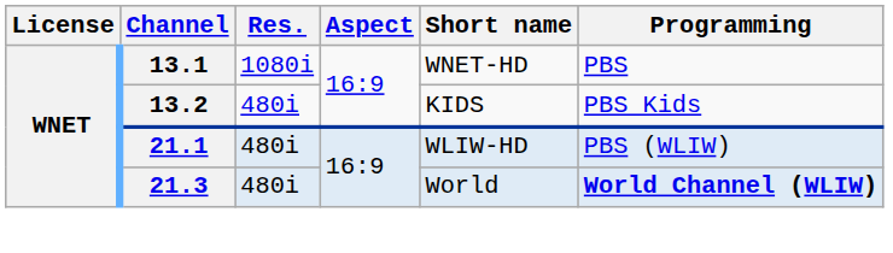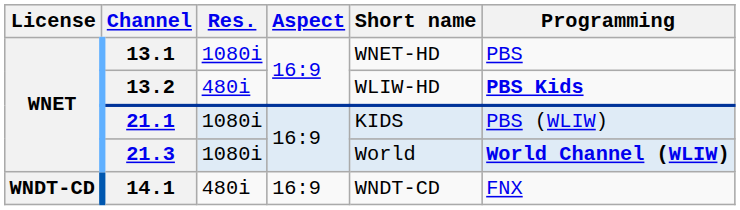 <table class="wikitable">
 <tr>
 <th scope = "col">License</th>
 <th scope = "col"><a href='#'>Channel</a></th>
 <th scope = "col"><a href='#'>Res.</a></th>
 <th scope = "col"><a href='#'>Aspect</a></th>
 <th scope = "col">Short name</th>
 <th scope = "col">Programming</th>
 </tr>
 <tr>
 <th rowspan = "4" style="border-right: 4px solid #60B0FF;">WNET</th>
 <th scope = "row">13.1</th>
 <td><a href='#'>1080i</a></td>
 <td rowspan="2"><a href='#'>16:9</a></td>
 <td>WNET-HD</td>
 <td><a href='#'>PBS</a></td>
 </tr>
 <tr>
 <th scope = "row">13.2</th>
 <td><a href='#'>480i</a></td>
-<td>KIDS</td>
-<td><a href='#'>PBS Kids</a></td>
+<td>WLIW-HD</td>
+<td><strong><a href='#'>PBS Kids</a></strong></td>
 </tr>
 <tr style="background-color:#DFEBF6; border-top: 2px solid #003399;">
 <th scope = "row"><a href='#'>21.1</a></th>
-<td>480i</td>
+<td>1080i</td>
 <td rowspan=2>16:9</td>
-<td>WLIW-HD</td>
+<td>KIDS</td>
 <td><a href='#'>PBS</a> (<a href='#'>WLIW</a>)</td>
 </tr>
 <tr style="background-color:#DFEBF6;">
 <th scope = "row"><a href='#'>21.3</a></th>
-<td>480i</td>
+<td>1080i</td>
 <td>World</td>
 <td><strong><a href='#'>World Channel</a> (<a href='#'>WLIW</a>)</strong></td>
 </tr>
+<tr>
+<th rowspan = "row" scope = "row" style="border-right: 4px solid #0057AF;">WNDT-CD</th>
+<th scope = "row">14.1</th>
+<td>480i</td>
+<td>16:9</td>
+<td>WNDT-CD</td>
+<td><a href='#'>FNX</a></td>
+</tr>
 </table>
